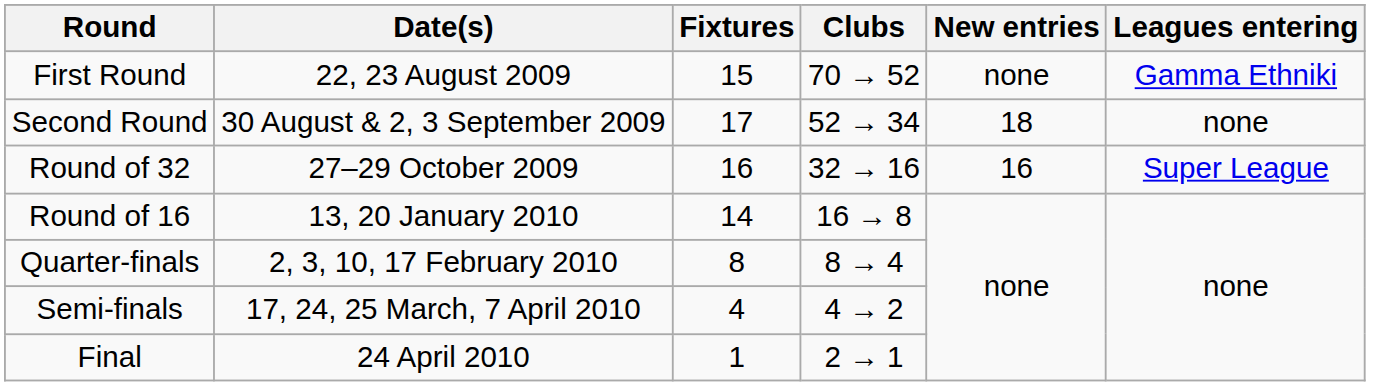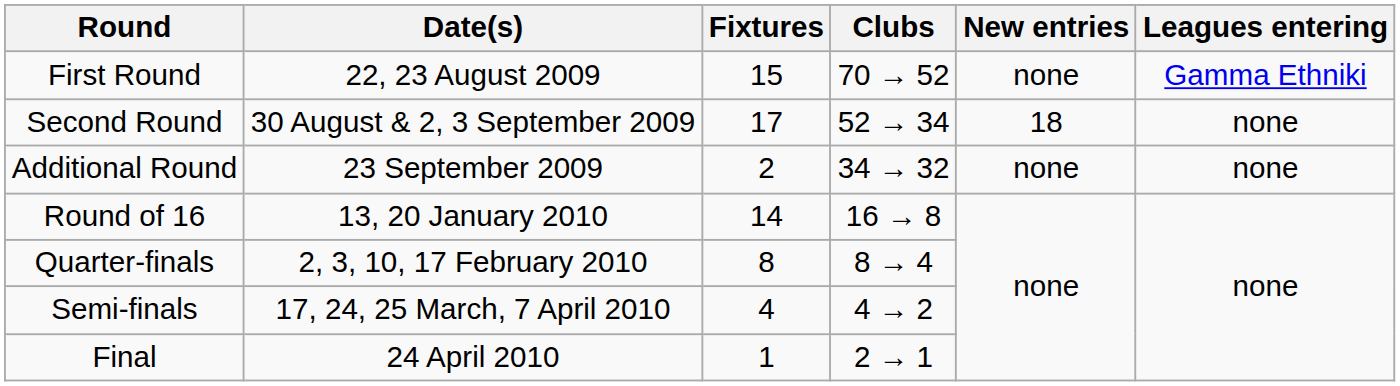 <table class="wikitable" style="text-align:center">
 <tr>
 <th>Round</th>
 <th>Date(s)</th>
 <th>Fixtures</th>
 <th>Clubs</th>
 <th>New entries</th>
 <th>Leagues entering</th>
 </tr>
 <tr>
 <td>First Round</td>
 <td>22, 23 August 2009</td>
 <td>15</td>
 <td>70 → 52</td>
 <td>none</td>
 <td><a href='#'>Gamma Ethniki</a></td>
 </tr>
 <tr>
 <td>Second Round</td>
 <td>30 August & 2, 3 September 2009</td>
 <td>17</td>
 <td>52 → 34</td>
 <td>18</td>
 <td>none</td>
 </tr>
 <tr>
-<td>Round of 32</td>
-<td>27–29 October 2009</td>
-<td>16</td>
-<td>32 → 16</td>
-<td>16</td>
-<td><a href='#'>Super League</a></td>
+<td>Additional Round</td>
+<td>23 September 2009</td>
+<td>2</td>
+<td>34 → 32</td>
+<td>none</td>
+<td>none</td>
 </tr>
 <tr>
 <td>Round of 16</td>
 <td>13, 20 January 2010</td>
 <td>14</td>
 <td>16 → 8</td>
 <td rowspan="4">none</td>
 <td rowspan="4">none</td>
 </tr>
 <tr>
 <td>Quarter-finals</td>
 <td>2, 3, 10, 17 February 2010</td>
 <td>8</td>
 <td>8 → 4</td>
 </tr>
 <tr>
 <td>Semi-finals</td>
 <td>17, 24, 25 March, 7 April 2010</td>
 <td>4</td>
 <td>4 → 2</td>
 </tr>
 <tr>
 <td>Final</td>
 <td>24 April 2010</td>
 <td>1</td>
 <td>2 → 1</td>
 </tr>
 </table>
